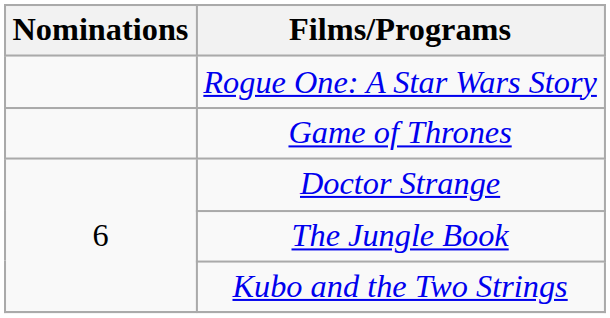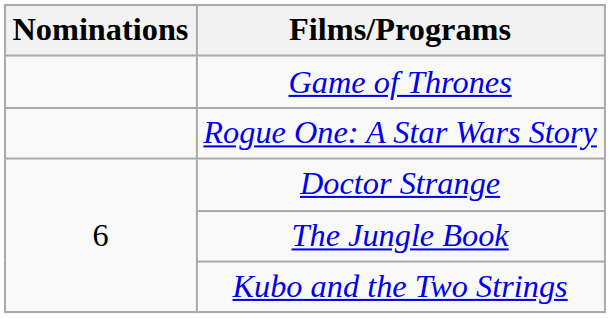 <table class="wikitable" style="text-align: center;">
 <tr>
 <th scope="col" width="55">Nominations</th>
 <th scope="col" align="center">Films/Programs</th>
 </tr>
 <tr>
 <td></td>
-<td><em><a href='#'>Rogue One: A Star Wars Story</a></em></td>
+<td><em><a href='#'>Game of Thrones</a></em></td>
 </tr>
 <tr>
 <td></td>
-<td><em><a href='#'>Game of Thrones</a></em></td>
+<td><em><a href='#'>Rogue One: A Star Wars Story</a></em></td>
 </tr>
 <tr>
 <td rowspan=3 style="text-align:center">6</td>
 <td><em><a href='#'>Doctor Strange</a></em></td>
 </tr>
 <tr>
 <td><em><a href='#'>The Jungle Book</a></em></td>
 </tr>
 <tr>
 <td><em><a href='#'>Kubo and the Two Strings</a></em></td>
 </tr>
 <tr>
 </tr>
 </table>
